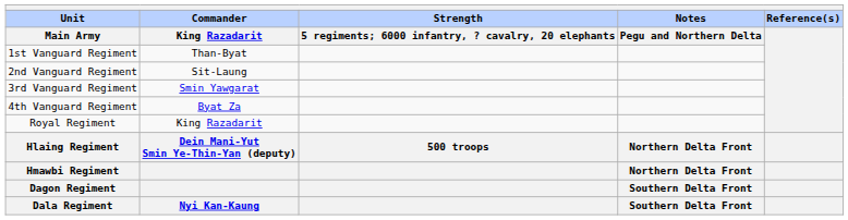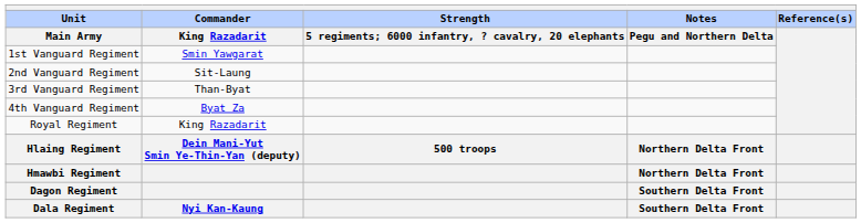 <table class="wikitable collapsible" style="min-width:60em; margin:0.3em auto; font-size:88%;">
 <tr>
 <th colspan=5></th>
 </tr>
 <tr>
 <th style="background-color:#B9D1FF">Unit</th>
 <th style="background-color:#B9D1FF">Commander</th>
 <th style="background-color:#B9D1FF">Strength</th>
 <th style="background-color:#B9D1FF">Notes</th>
 <th style="background-color:#B9D1FF">Reference(s)</th>
 </tr>
 <tr>
 <th colspan="1">Main Army</th>
 <th colspan="1">King <a href='#'>Razadarit</a></th>
 <th colspan="1">5 regiments; 6000 infantry, ? cavalry, 20 elephants</th>
 <th colspan="1">Pegu and Northern Delta</th>
 <th rowspan="6" align="center"></th>
 </tr>
 <tr>
 <td align="center">1st Vanguard Regiment</td>
-<td align="center">Than-Byat</td>
+<td align="center"><a href='#'>Smin Yawgarat</a></td>
 <td align="center"></td>
 </tr>
 <tr>
 <td align="center">2nd Vanguard Regiment</td>
 <td align="center">Sit-Laung</td>
 <td align="center"></td>
 <td align="center"></td>
 </tr>
 <tr>
 <td align="center">3rd Vanguard Regiment</td>
-<td align="center"><a href='#'>Smin Yawgarat</a></td>
+<td align="center">Than-Byat</td>
 <td align="center"></td>
 <td align="center"></td>
 </tr>
 <tr>
 <td align="center">4th Vanguard Regiment</td>
 <td align="center"><a href='#'>Byat Za</a></td>
 <td align="center"></td>
 <td align="center"></td>
 </tr>
 <tr>
 <td align="center">Royal Regiment</td>
 <td align="center">King <a href='#'>Razadarit</a></td>
 <td align="center"></td>
 <td align="center"></td>
 </tr>
 <tr>
 <th colspan="1">Hlaing Regiment</th>
 <th colspan="1"><a href='#'>Dein Mani-Yut</a> <br> <a href='#'>Smin Ye-Thin-Yan</a> (deputy)</th>
 <th colspan="1">500 troops</th>
 <th colspan="1">Northern Delta Front</th>
 <th colspan="1"></th>
 </tr>
 <tr>
 <th colspan="1">Hmawbi Regiment</th>
 <th colspan="1"></th>
 <th colspan="1"></th>
 <th colspan="1">Northern Delta Front</th>
 <th colspan="1"></th>
 </tr>
 <tr>
 <th colspan="1">Dagon Regiment</th>
 <th colspan="1"></th>
 <th colspan="1"></th>
 <th colspan="1">Southern Delta Front</th>
 <th colspan="1"></th>
 </tr>
 <tr>
 <th colspan="1">Dala Regiment</th>
 <th colspan="1"><a href='#'>Nyi Kan-Kaung</a></th>
 <th colspan="1"></th>
 <th colspan="1">Southern Delta Front</th>
 <th colspan="1"></th>
 </tr>
 </table>
